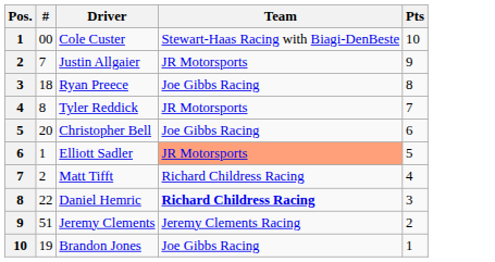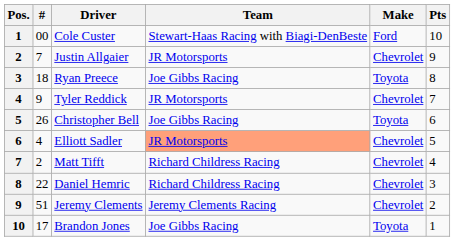 <table class="wikitable" style="font-size:95%">
 <tr>
 <th>Pos.</th>
 <th>#</th>
 <th>Driver</th>
 <th>Team</th>
+<th>Make</th>
 <th>Pts</th>
 </tr>
 <tr>
 <th>1</th>
 <td>00</td>
 <td><a href='#'>Cole Custer</a></td>
 <td><a href='#'>Stewart-Haas Racing</a> with <a href='#'>Biagi-DenBeste</a></td>
+<td><a href='#'>Ford</a></td>
 <td>10</td>
 </tr>
 <tr>
 <th>2</th>
 <td>7</td>
 <td><a href='#'>Justin Allgaier</a></td>
 <td><a href='#'>JR Motorsports</a></td>
+<td><a href='#'>Chevrolet</a></td>
 <td>9</td>
 </tr>
 <tr>
 <th>3</th>
 <td>18</td>
 <td><a href='#'>Ryan Preece</a></td>
 <td><a href='#'>Joe Gibbs Racing</a></td>
+<td><a href='#'>Toyota</a></td>
 <td>8</td>
 </tr>
 <tr>
 <th>4</th>
-<td>8</td>
+<td>9</td>
 <td><a href='#'>Tyler Reddick</a></td>
 <td><a href='#'>JR Motorsports</a></td>
+<td><a href='#'>Chevrolet</a></td>
 <td>7</td>
 </tr>
 <tr>
 <th>5</th>
-<td>20</td>
+<td>26</td>
 <td><a href='#'>Christopher Bell</a></td>
 <td><a href='#'>Joe Gibbs Racing</a></td>
+<td><a href='#'>Toyota</a></td>
 <td>6</td>
 </tr>
 <tr>
 <th>6</th>
-<td>1</td>
+<td>4</td>
 <td><a href='#'>Elliott Sadler</a></td>
 <td style="background: lightsalmon;"><a href='#'>JR Motorsports</a></td>
+<td><a href='#'>Chevrolet</a></td>
 <td>5</td>
 </tr>
 <tr>
 <th>7</th>
 <td>2</td>
 <td><a href='#'>Matt Tifft</a></td>
 <td><a href='#'>Richard Childress Racing</a></td>
+<td><a href='#'>Chevrolet</a></td>
 <td>4</td>
 </tr>
 <tr>
 <th>8</th>
 <td>22</td>
 <td><a href='#'>Daniel Hemric</a></td>
-<td><strong><a href='#'>Richard Childress Racing</a></strong></td>
+<td><a href='#'>Richard Childress Racing</a></td>
+<td><a href='#'>Chevrolet</a></td>
 <td>3</td>
 </tr>
 <tr>
 <th>9</th>
 <td>51</td>
 <td><a href='#'>Jeremy Clements</a></td>
 <td><a href='#'>Jeremy Clements Racing</a></td>
+<td><a href='#'>Chevrolet</a></td>
 <td>2</td>
 </tr>
 <tr>
 <th>10</th>
-<td>19</td>
+<td>17</td>
 <td><a href='#'>Brandon Jones</a></td>
 <td><a href='#'>Joe Gibbs Racing</a></td>
+<td><a href='#'>Toyota</a></td>
 <td>1</td>
 </tr>
 </table>
